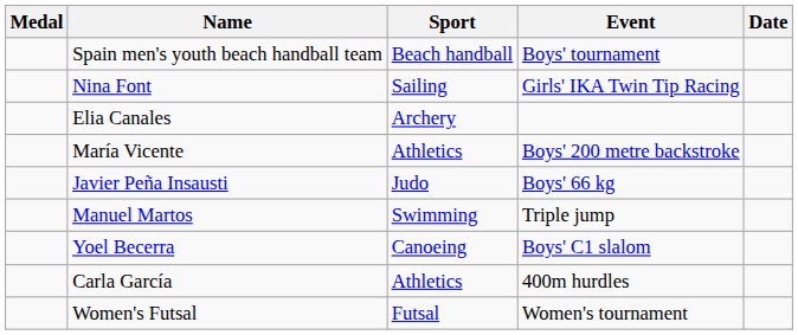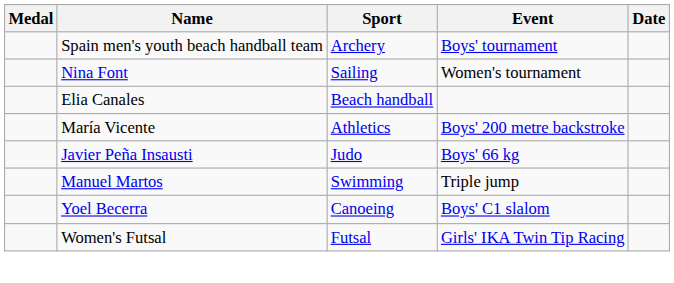 <table class="wikitable sortable"  style="font-size:95%">
 <tr>
 <th>Medal</th>
 <th>Name</th>
 <th>Sport</th>
 <th>Event</th>
 <th>Date</th>
 </tr>
 <tr>
 <td></td>
 <td>Spain men's youth beach handball team<br></td>
-<td><a href='#'>Beach handball</a></td>
+<td><a href='#'>Archery</a></td>
 <td><a href='#'>Boys' tournament</a></td>
 <td></td>
 </tr>
 <tr>
 <td></td>
 <td><a href='#'>Nina Font</a></td>
 <td><a href='#'>Sailing</a></td>
-<td><a href='#'>Girls' IKA Twin Tip Racing</a></td>
+<td>Women's tournament</td>
 <td></td>
 </tr>
 <tr>
 <td></td>
 <td>Elia Canales</td>
-<td><a href='#'>Archery</a></td>
+<td><a href='#'>Beach handball</a></td>
 <td></td>
 <td></td>
 </tr>
 <tr>
 <td></td>
 <td>María Vicente</td>
 <td><a href='#'>Athletics</a></td>
 <td><a href='#'>Boys' 200 metre backstroke</a></td>
 <td></td>
 </tr>
 <tr>
 <td></td>
 <td><a href='#'>Javier Peña Insausti</a></td>
 <td><a href='#'>Judo</a></td>
 <td><a href='#'>Boys' 66 kg</a></td>
 <td></td>
 </tr>
 <tr>
 <td></td>
 <td><a href='#'>Manuel Martos</a></td>
 <td><a href='#'>Swimming</a></td>
 <td>Triple jump</td>
 <td></td>
 </tr>
 <tr>
 <td></td>
 <td><a href='#'>Yoel Becerra</a></td>
 <td><a href='#'>Canoeing</a></td>
 <td><a href='#'>Boys' C1 slalom</a></td>
 <td></td>
 </tr>
 <tr>
 <td></td>
-<td>Carla García</td>
-<td><a href='#'>Athletics</a></td>
-<td>400m hurdles</td>
-<td></td>
-</tr>
-<tr>
-<td></td>
 <td>Women's Futsal</td>
 <td><a href='#'>Futsal</a></td>
-<td>Women's tournament</td>
+<td><a href='#'>Girls' IKA Twin Tip Racing</a></td>
 <td></td>
 </tr>
 </table>
